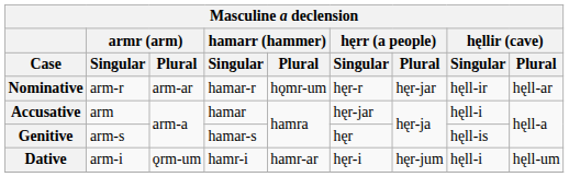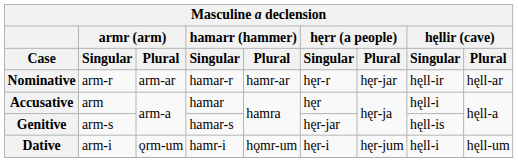 <table class="wikitable" ---->
 <tr>
 <th colspan="9" align="CENTER">Masculine <em>a</em> declension</th>
 </tr>
 <tr>
 <th> </th>
 <th colspan="2">armr (arm)</th>
 <th colspan="2">hamarr (hammer)</th>
 <th colspan="2">hęrr (a people)</th>
 <th colspan="2">hęllir (cave)</th>
 </tr>
 <tr>
 <th>Case</th>
 <th>Singular</th>
 <th>Plural</th>
 <th>Singular</th>
 <th>Plural</th>
 <th>Singular</th>
 <th>Plural</th>
 <th>Singular</th>
 <th>Plural</th>
 </tr>
 <tr>
 <th>Nominative</th>
 <td>arm-r</td>
 <td>arm-ar</td>
 <td>hamar-r</td>
-<td>hǫmr-um</td>
+<td>hamr-ar</td>
 <td>hęr-r</td>
 <td>hęr-jar</td>
 <td>hęll-ir</td>
 <td>hęll-ar</td>
 </tr>
 <tr>
 <th>Accusative</th>
 <td>arm</td>
 <td rowspan=2>arm-a</td>
 <td>hamar</td>
 <td rowspan=2>hamra</td>
-<td>hęr-jar</td>
+<td>hęr</td>
 <td rowspan=2>hęr-ja</td>
 <td>hęll-i</td>
 <td rowspan=2>hęll-a</td>
 </tr>
 <tr>
 <th>Genitive</th>
 <td>arm-s</td>
 <td>hamar-s</td>
-<td>hęr</td>
+<td>hęr-jar</td>
 <td>hęll-is</td>
 </tr>
 <tr>
 <th>Dative</th>
 <td>arm-i</td>
 <td>ǫrm-um</td>
 <td>hamr-i</td>
-<td>hamr-ar</td>
+<td>hǫmr-um</td>
 <td>hęr-i</td>
 <td>hęr-jum</td>
 <td>hęll-i</td>
 <td>hęll-um</td>
 </tr>
 <tr>
 </tr>
 </table>
